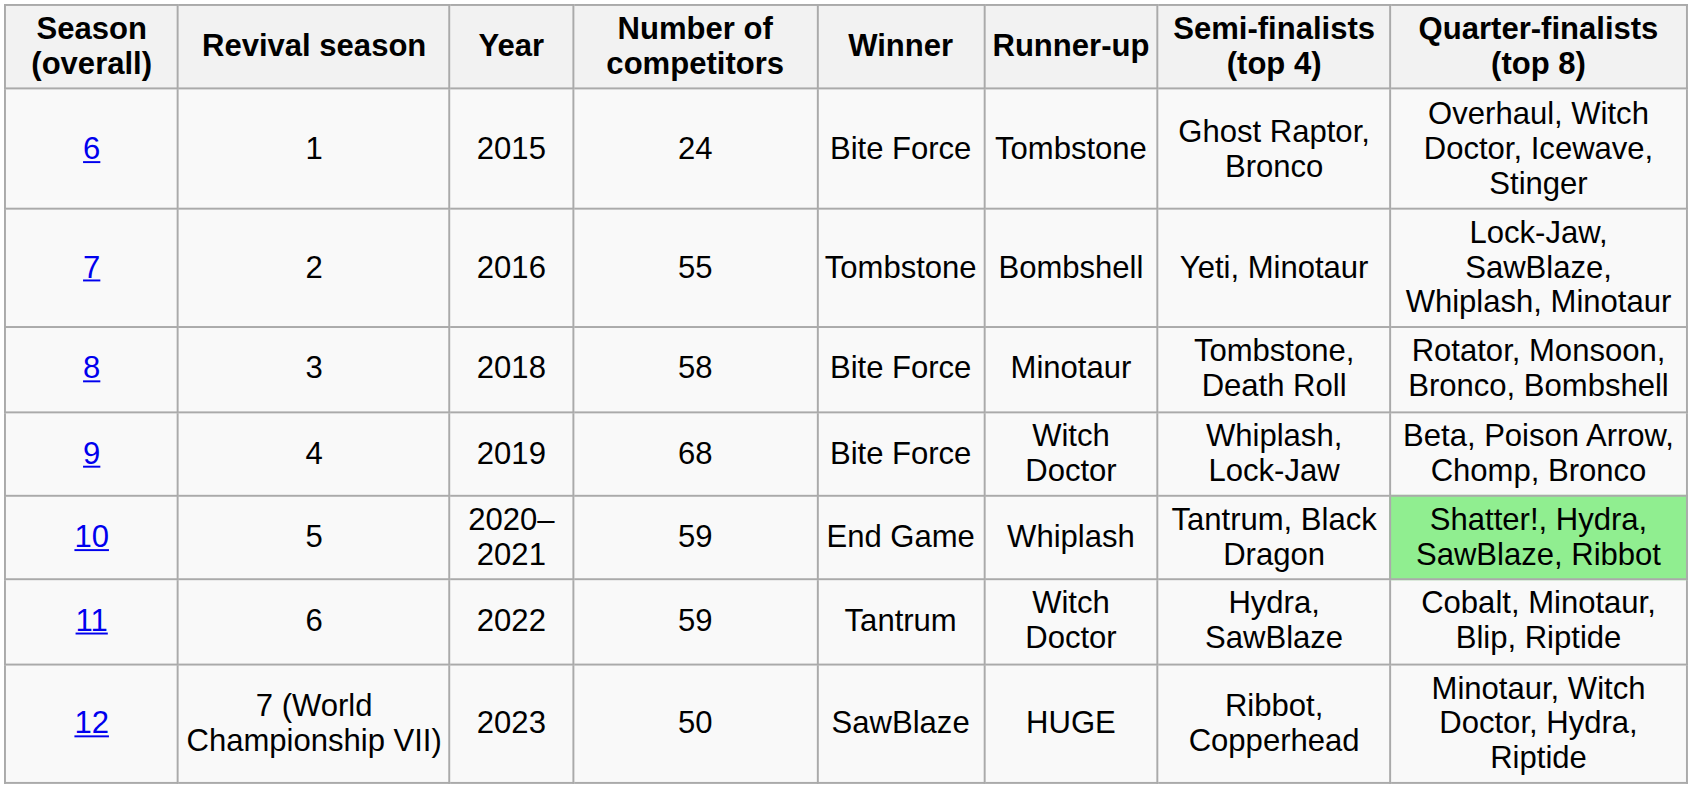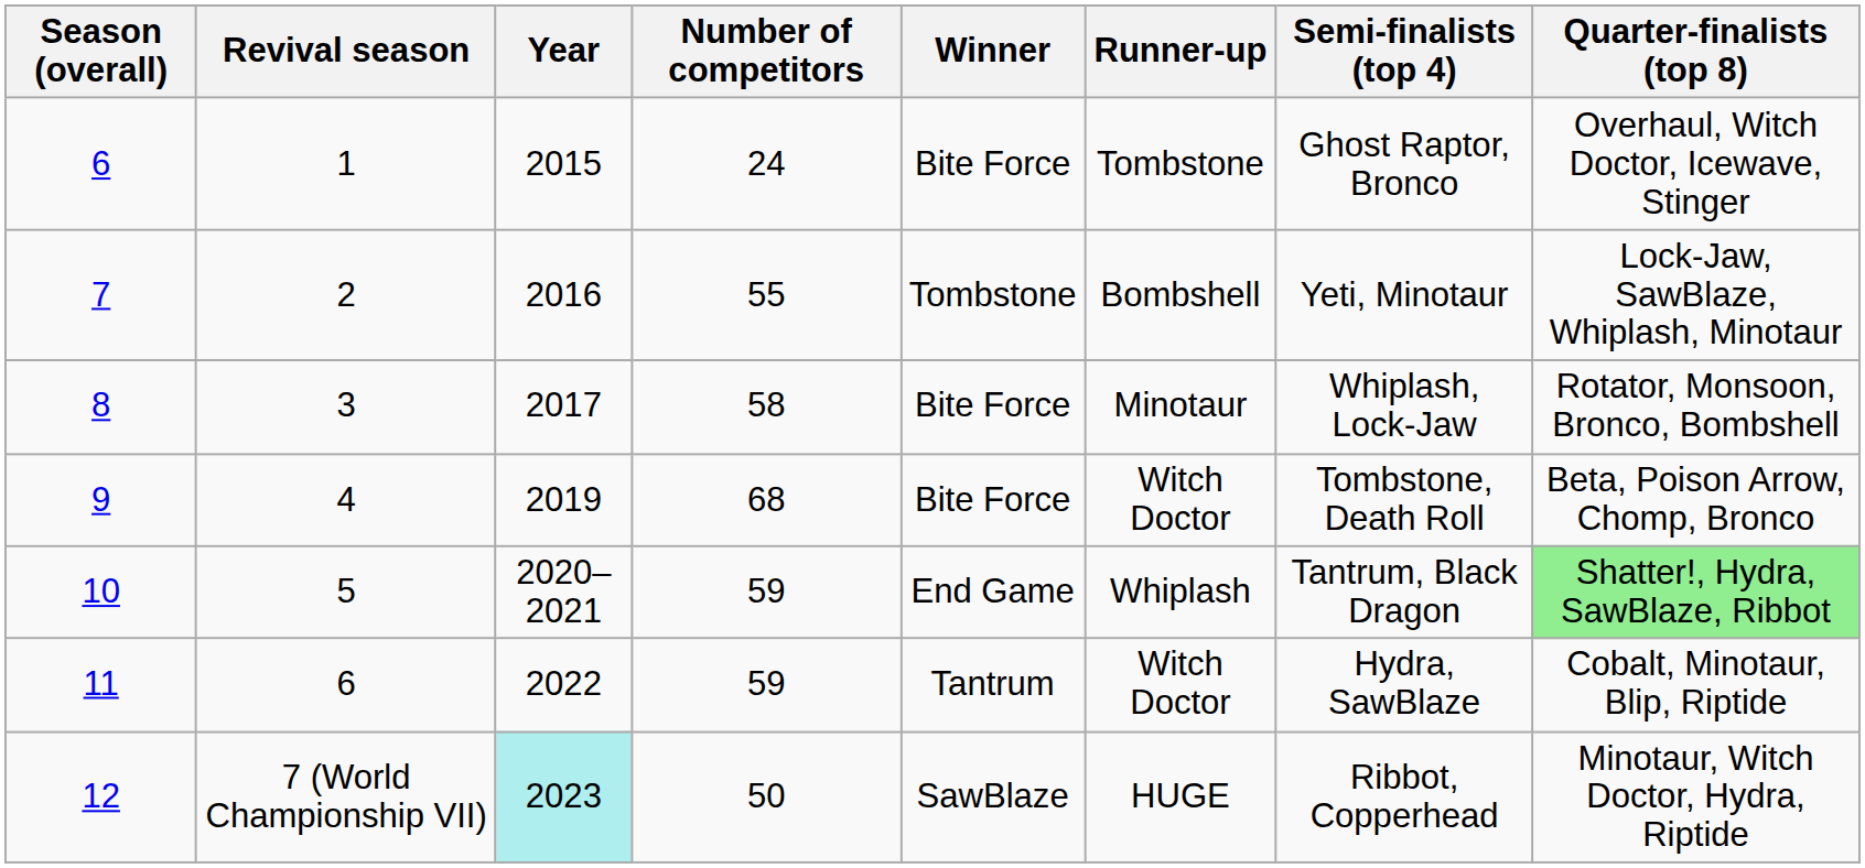 <table class="wikitable sortable mw-collapsible" style="text-align:center;">
 <tr>
 <th>Season (overall)</th>
 <th>Revival season</th>
 <th>Year</th>
 <th>Number of competitors</th>
 <th>Winner</th>
 <th>Runner-up</th>
 <th>Semi-finalists (top 4)</th>
 <th>Quarter-finalists (top 8)</th>
 </tr>
 <tr>
 <td><a href='#'>6</a></td>
 <td>1</td>
 <td>2015</td>
 <td>24</td>
 <td>Bite Force</td>
 <td>Tombstone</td>
 <td>Ghost Raptor, Bronco</td>
 <td>Overhaul, Witch Doctor, Icewave, Stinger</td>
 </tr>
 <tr>
 <td><a href='#'>7</a></td>
 <td>2</td>
 <td>2016</td>
 <td>55</td>
 <td>Tombstone</td>
 <td>Bombshell</td>
 <td>Yeti, Minotaur</td>
 <td>Lock-Jaw, SawBlaze, Whiplash, Minotaur</td>
 </tr>
 <tr>
 <td><a href='#'>8</a></td>
 <td>3</td>
-<td>2018</td>
+<td>2017</td>
 <td>58</td>
 <td>Bite Force</td>
 <td>Minotaur</td>
-<td>Tombstone, Death Roll</td>
+<td>Whiplash, Lock-Jaw</td>
 <td>Rotator, Monsoon, Bronco, Bombshell</td>
 </tr>
 <tr>
 <td><a href='#'>9</a></td>
 <td>4</td>
 <td>2019</td>
 <td>68</td>
 <td>Bite Force</td>
 <td>Witch Doctor</td>
-<td>Whiplash, Lock-Jaw</td>
+<td>Tombstone, Death Roll</td>
 <td>Beta, Poison Arrow, Chomp, Bronco</td>
 </tr>
 <tr>
 <td><a href='#'>10</a></td>
 <td>5</td>
 <td>2020–2021</td>
 <td>59</td>
 <td>End Game</td>
 <td>Whiplash</td>
 <td>Tantrum, Black Dragon</td>
 <td style="background: lightgreen;">Shatter!, Hydra, SawBlaze, Ribbot</td>
 </tr>
 <tr>
 <td><a href='#'>11</a></td>
 <td>6</td>
 <td>2022</td>
 <td>59</td>
 <td>Tantrum</td>
 <td>Witch Doctor</td>
 <td>Hydra, SawBlaze</td>
 <td>Cobalt, Minotaur, Blip, Riptide</td>
 </tr>
 <tr>
 <td><a href='#'>12</a></td>
 <td>7 (World Championship VII)</td>
-<td>2023</td>
+<td style="background: paleturquoise;">2023</td>
 <td>50</td>
 <td>SawBlaze</td>
 <td>HUGE</td>
 <td>Ribbot, Copperhead</td>
 <td>Minotaur, Witch Doctor, Hydra, Riptide</td>
 </tr>
 </table>
